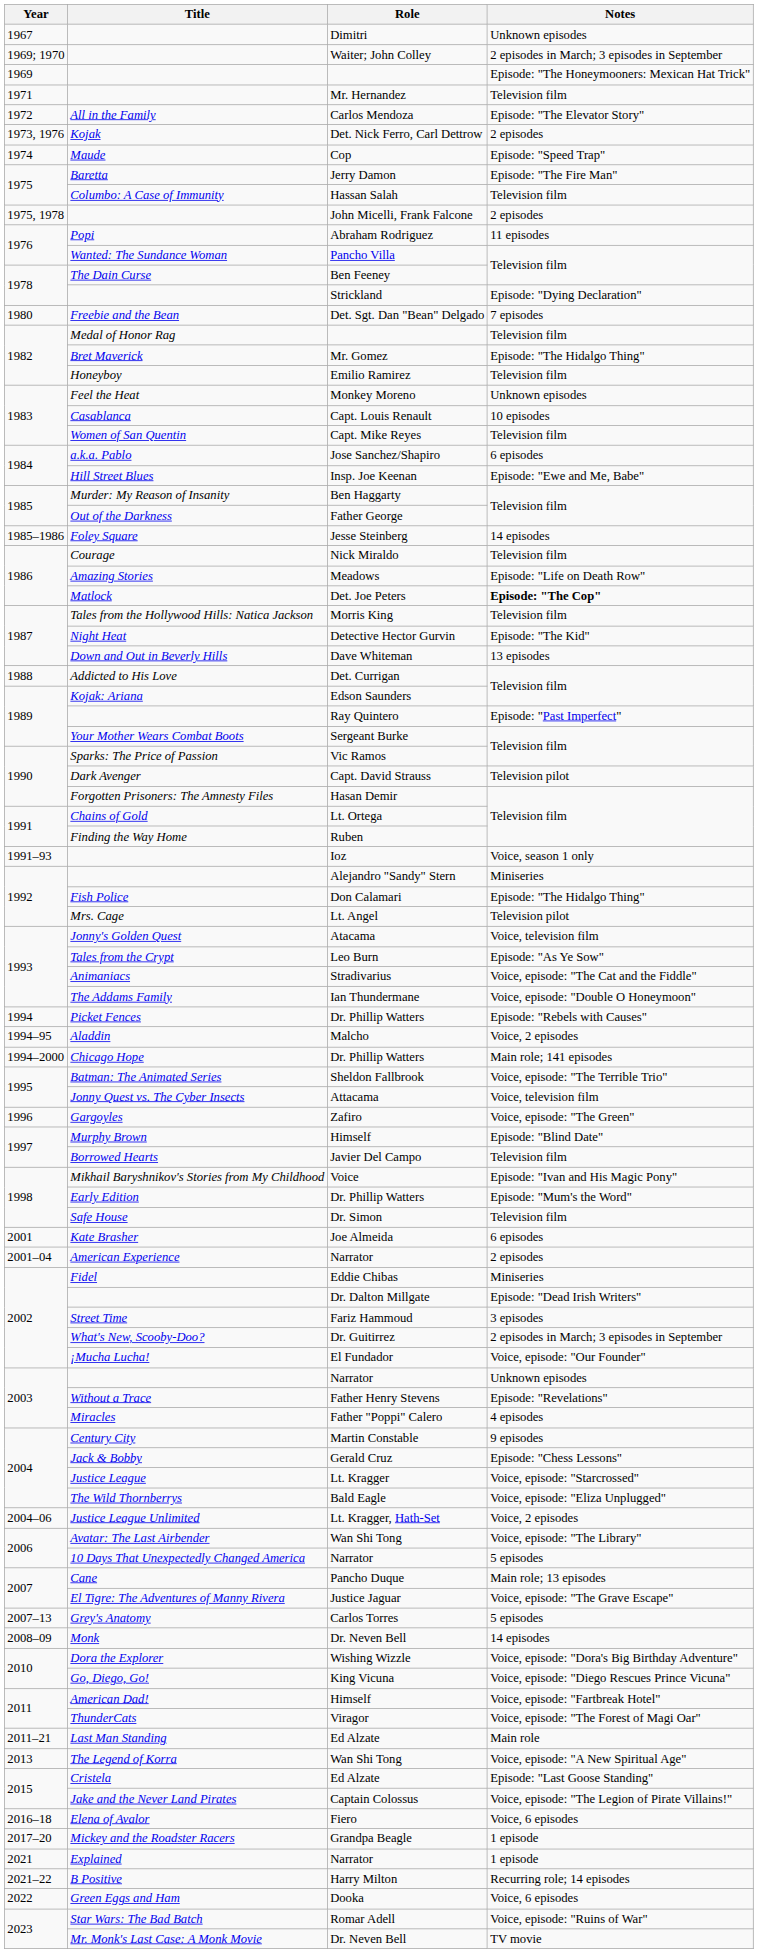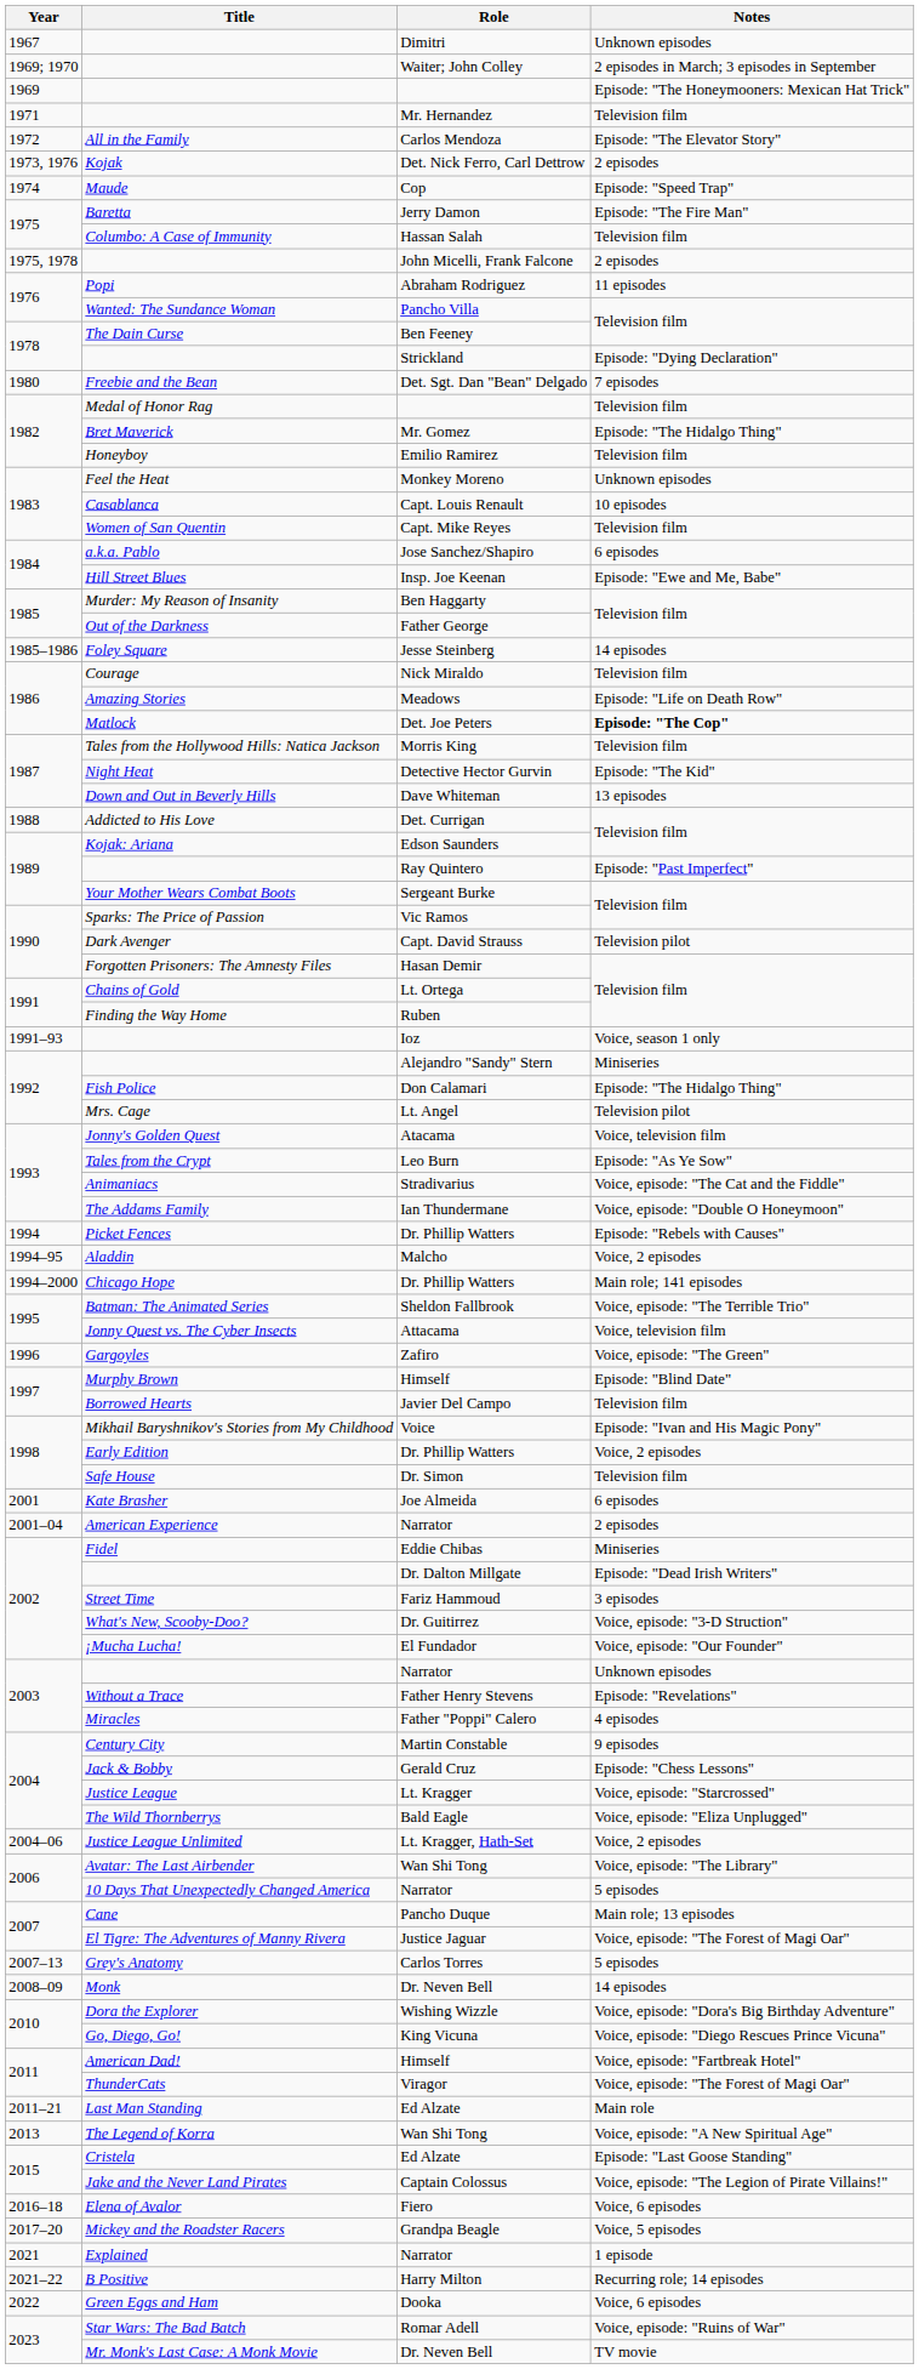 <table class="wikitable sortable unsortable">
 <tr>
 <th>Year</th>
 <th>Title</th>
 <th>Role</th>
 <th>Notes</th>
 </tr>
 <tr>
 <td>1967</td>
 <td><em></em></td>
 <td>Dimitri</td>
 <td>Unknown episodes</td>
 </tr>
 <tr>
 <td>1969; 1970</td>
 <td><em></em></td>
 <td>Waiter; John Colley</td>
 <td>2 episodes in March; 3 episodes in September</td>
 </tr>
 <tr>
 <td>1969</td>
 <td><em></em></td>
 <td></td>
 <td>Episode: "The Honeymooners: Mexican Hat Trick"</td>
 </tr>
 <tr>
 <td>1971</td>
 <td><em></em></td>
 <td>Mr. Hernandez</td>
 <td>Television film</td>
 </tr>
 <tr>
 <td>1972</td>
 <td><em><a href='#'>All in the Family</a></em></td>
 <td>Carlos Mendoza</td>
 <td>Episode: "The Elevator Story"</td>
 </tr>
 <tr>
 <td>1973, 1976</td>
 <td><em><a href='#'>Kojak</a></em></td>
 <td>Det. Nick Ferro, Carl Dettrow</td>
 <td>2 episodes</td>
 </tr>
 <tr>
 <td>1974</td>
 <td><em><a href='#'>Maude</a></em></td>
 <td>Cop</td>
 <td>Episode: "Speed Trap"</td>
 </tr>
 <tr>
 <td rowspan="2">1975</td>
 <td><em><a href='#'>Baretta</a></em></td>
 <td>Jerry Damon</td>
 <td>Episode: "The Fire Man"</td>
 </tr>
 <tr>
 <td><em><a href='#'>Columbo: A Case of Immunity</a></em></td>
 <td>Hassan Salah</td>
 <td>Television film</td>
 </tr>
 <tr>
 <td>1975, 1978</td>
 <td><em></em></td>
 <td>John Micelli, Frank Falcone</td>
 <td>2 episodes</td>
 </tr>
 <tr>
 <td rowspan="2">1976</td>
 <td><em><a href='#'>Popi</a></em></td>
 <td>Abraham Rodriguez</td>
 <td>11 episodes</td>
 </tr>
 <tr>
 <td><em><a href='#'>Wanted: The Sundance Woman</a></em></td>
 <td><a href='#'>Pancho Villa</a></td>
 <td rowspan="2">Television film</td>
 </tr>
 <tr>
 <td rowspan="2">1978</td>
 <td><em><a href='#'>The Dain Curse</a></em></td>
 <td>Ben Feeney</td>
 </tr>
 <tr>
 <td><em></em></td>
 <td>Strickland</td>
 <td>Episode: "Dying Declaration"</td>
 </tr>
 <tr>
 <td>1980</td>
 <td><em><a href='#'>Freebie and the Bean</a></em></td>
 <td>Det. Sgt. Dan "Bean" Delgado</td>
 <td>7 episodes</td>
 </tr>
 <tr>
 <td rowspan="3">1982</td>
 <td><em>Medal of Honor Rag</em></td>
 <td></td>
 <td>Television film</td>
 </tr>
 <tr>
 <td><em><a href='#'>Bret Maverick</a></em></td>
 <td>Mr. Gomez</td>
 <td>Episode: "The Hidalgo Thing"</td>
 </tr>
 <tr>
 <td><em>Honeyboy</em></td>
 <td>Emilio Ramirez</td>
 <td>Television film</td>
 </tr>
 <tr>
 <td rowspan="3">1983</td>
 <td><em>Feel the Heat</em></td>
 <td>Monkey Moreno</td>
 <td>Unknown episodes</td>
 </tr>
 <tr>
 <td><em><a href='#'>Casablanca</a></em></td>
 <td>Capt. Louis Renault</td>
 <td>10 episodes</td>
 </tr>
 <tr>
 <td><em><a href='#'>Women of San Quentin</a></em></td>
 <td>Capt. Mike Reyes</td>
 <td>Television film</td>
 </tr>
 <tr>
 <td rowspan="2">1984</td>
 <td><em><a href='#'>a.k.a. Pablo</a></em></td>
 <td>Jose Sanchez/Shapiro</td>
 <td>6 episodes</td>
 </tr>
 <tr>
 <td><em><a href='#'>Hill Street Blues</a></em></td>
 <td>Insp. Joe Keenan</td>
 <td>Episode: "Ewe and Me, Babe"</td>
 </tr>
 <tr>
 <td rowspan="2">1985</td>
 <td><em>Murder: My Reason of Insanity</em></td>
 <td>Ben Haggarty</td>
 <td rowspan="2">Television film</td>
 </tr>
 <tr>
 <td><em><a href='#'>Out of the Darkness</a></em></td>
 <td>Father George</td>
 </tr>
 <tr>
 <td>1985–1986</td>
 <td><a href='#'><em>Foley Square</em></a></td>
 <td>Jesse Steinberg</td>
 <td>14 episodes</td>
 </tr>
 <tr>
 <td rowspan="3">1986</td>
 <td><em>Courage</em></td>
 <td>Nick Miraldo</td>
 <td>Television film</td>
 </tr>
 <tr>
 <td><em><a href='#'>Amazing Stories</a></em></td>
 <td>Meadows</td>
 <td>Episode: "Life on Death Row"</td>
 </tr>
 <tr>
 <td><em><a href='#'>Matlock</a></em></td>
 <td>Det. Joe Peters</td>
 <td><strong>Episode: "The Cop"</strong></td>
 </tr>
 <tr>
 <td rowspan="3">1987</td>
 <td><em>Tales from the Hollywood Hills: Natica Jackson</em></td>
 <td>Morris King</td>
 <td>Television film</td>
 </tr>
 <tr>
 <td><em><a href='#'>Night Heat</a></em></td>
 <td>Detective Hector Gurvin</td>
 <td>Episode: "The Kid"</td>
 </tr>
 <tr>
 <td><em><a href='#'>Down and Out in Beverly Hills</a></em></td>
 <td>Dave Whiteman</td>
 <td>13 episodes</td>
 </tr>
 <tr>
 <td>1988</td>
 <td><em>Addicted to His Love</em></td>
 <td>Det. Currigan</td>
 <td rowspan="2">Television film</td>
 </tr>
 <tr>
 <td rowspan="3">1989</td>
 <td><em><a href='#'>Kojak: Ariana</a></em></td>
 <td>Edson Saunders</td>
 </tr>
 <tr>
 <td><em></em></td>
 <td>Ray Quintero</td>
 <td>Episode: "<a href='#'>Past Imperfect</a>"</td>
 </tr>
 <tr>
 <td><em><a href='#'>Your Mother Wears Combat Boots</a></em></td>
 <td>Sergeant Burke</td>
 <td rowspan="2">Television film</td>
 </tr>
 <tr>
 <td rowspan="3">1990</td>
 <td><em>Sparks: The Price of Passion</em></td>
 <td>Vic Ramos</td>
 </tr>
 <tr>
 <td><em>Dark Avenger</em></td>
 <td>Capt. David Strauss</td>
 <td>Television pilot</td>
 </tr>
 <tr>
 <td><em>Forgotten Prisoners: The Amnesty Files</em></td>
 <td>Hasan Demir</td>
 <td rowspan="3">Television film</td>
 </tr>
 <tr>
 <td rowspan="2">1991</td>
 <td><em><a href='#'>Chains of Gold</a></em></td>
 <td>Lt. Ortega</td>
 </tr>
 <tr>
 <td><em>Finding the Way Home</em></td>
 <td>Ruben</td>
 </tr>
 <tr>
 <td>1991–93</td>
 <td><em></em></td>
 <td>Ioz</td>
 <td>Voice, season 1 only</td>
 </tr>
 <tr>
 <td rowspan="3">1992</td>
 <td><em></em></td>
 <td>Alejandro "Sandy" Stern</td>
 <td>Miniseries</td>
 </tr>
 <tr>
 <td><em><a href='#'>Fish Police</a></em></td>
 <td>Don Calamari</td>
 <td>Episode: "The Hidalgo Thing"</td>
 </tr>
 <tr>
 <td><em>Mrs. Cage</em></td>
 <td>Lt. Angel</td>
 <td>Television pilot</td>
 </tr>
 <tr>
 <td rowspan="4">1993</td>
 <td><em><a href='#'>Jonny's Golden Quest</a></em></td>
 <td>Atacama</td>
 <td>Voice, television film</td>
 </tr>
 <tr>
 <td><em><a href='#'>Tales from the Crypt</a></em></td>
 <td>Leo Burn</td>
 <td>Episode: "As Ye Sow"</td>
 </tr>
 <tr>
 <td><em><a href='#'>Animaniacs</a></em></td>
 <td>Stradivarius</td>
 <td>Voice, episode: "The Cat and the Fiddle"</td>
 </tr>
 <tr>
 <td><em><a href='#'>The Addams Family</a></em></td>
 <td>Ian Thundermane</td>
 <td>Voice, episode: "Double O Honeymoon"</td>
 </tr>
 <tr>
 <td>1994</td>
 <td><em><a href='#'>Picket Fences</a></em></td>
 <td>Dr. Phillip Watters</td>
 <td>Episode: "Rebels with Causes"</td>
 </tr>
 <tr>
 <td>1994–95</td>
 <td><em><a href='#'>Aladdin</a></em></td>
 <td>Malcho</td>
 <td>Voice, 2 episodes</td>
 </tr>
 <tr>
 <td>1994–2000</td>
 <td><em><a href='#'>Chicago Hope</a></em></td>
 <td>Dr. Phillip Watters</td>
 <td>Main role; 141 episodes</td>
 </tr>
 <tr>
 <td rowspan="2">1995</td>
 <td><em><a href='#'>Batman: The Animated Series</a></em></td>
 <td>Sheldon Fallbrook</td>
 <td>Voice, episode: "The Terrible Trio"</td>
 </tr>
 <tr>
 <td><em><a href='#'>Jonny Quest vs. The Cyber Insects</a></em></td>
 <td>Attacama</td>
 <td>Voice, television film</td>
 </tr>
 <tr>
 <td>1996</td>
 <td><em><a href='#'>Gargoyles</a></em></td>
 <td>Zafiro</td>
 <td>Voice, episode: "The Green"</td>
 </tr>
 <tr>
 <td rowspan="2">1997</td>
 <td><em><a href='#'>Murphy Brown</a></em></td>
 <td>Himself</td>
 <td>Episode: "Blind Date"</td>
 </tr>
 <tr>
 <td><em><a href='#'>Borrowed Hearts</a></em></td>
 <td>Javier Del Campo</td>
 <td>Television film</td>
 </tr>
 <tr>
 <td rowspan="3">1998</td>
 <td><em>Mikhail Baryshnikov's Stories from My Childhood</em></td>
 <td>Voice</td>
 <td>Episode: "Ivan and His Magic Pony"</td>
 </tr>
 <tr>
 <td><em><a href='#'>Early Edition</a></em></td>
 <td>Dr. Phillip Watters</td>
-<td>Episode: "Mum's the Word"</td>
+<td>Voice, 2 episodes</td>
 </tr>
 <tr>
 <td><em><a href='#'>Safe House</a></em></td>
 <td>Dr. Simon</td>
 <td>Television film</td>
 </tr>
 <tr>
 <td>2001</td>
 <td><em><a href='#'>Kate Brasher</a></em></td>
 <td>Joe Almeida</td>
 <td>6 episodes</td>
 </tr>
 <tr>
 <td>2001–04</td>
 <td><em><a href='#'>American Experience</a></em></td>
 <td>Narrator</td>
 <td>2 episodes</td>
 </tr>
 <tr>
 <td rowspan="5">2002</td>
 <td><em><a href='#'>Fidel</a></em></td>
 <td>Eddie Chibas</td>
 <td>Miniseries</td>
 </tr>
 <tr>
 <td><em></em></td>
 <td>Dr. Dalton Millgate</td>
 <td>Episode: "Dead Irish Writers"</td>
 </tr>
 <tr>
 <td><em><a href='#'>Street Time</a></em></td>
 <td>Fariz Hammoud</td>
 <td>3 episodes</td>
 </tr>
 <tr>
 <td><em><a href='#'>What's New, Scooby-Doo?</a></em></td>
 <td>Dr. Guitirrez</td>
-<td>2 episodes in March; 3 episodes in September</td>
+<td>Voice, episode: "3-D Struction"</td>
 </tr>
 <tr>
 <td><em><a href='#'>¡Mucha Lucha!</a></em></td>
 <td>El Fundador</td>
 <td>Voice, episode: "Our Founder"</td>
 </tr>
 <tr>
 <td rowspan="3">2003</td>
 <td><em></em></td>
 <td>Narrator</td>
 <td>Unknown episodes</td>
 </tr>
 <tr>
 <td><em><a href='#'>Without a Trace</a></em></td>
 <td>Father Henry Stevens</td>
 <td>Episode: "Revelations"</td>
 </tr>
 <tr>
 <td><em><a href='#'>Miracles</a></em></td>
 <td>Father "Poppi" Calero</td>
 <td>4 episodes</td>
 </tr>
 <tr>
 <td rowspan="4">2004</td>
 <td><em><a href='#'>Century City</a></em></td>
 <td>Martin Constable</td>
 <td>9 episodes</td>
 </tr>
 <tr>
 <td><em><a href='#'>Jack & Bobby</a></em></td>
 <td>Gerald Cruz</td>
 <td>Episode: "Chess Lessons"</td>
 </tr>
 <tr>
 <td><em><a href='#'>Justice League</a></em></td>
 <td>Lt. Kragger</td>
 <td>Voice, episode: "Starcrossed"</td>
 </tr>
 <tr>
 <td><em><a href='#'>The Wild Thornberrys</a></em></td>
 <td>Bald Eagle</td>
 <td>Voice, episode: "Eliza Unplugged"</td>
 </tr>
 <tr>
 <td>2004–06</td>
 <td><em><a href='#'>Justice League Unlimited</a></em></td>
 <td>Lt. Kragger, <a href='#'>Hath-Set</a></td>
 <td>Voice, 2 episodes</td>
 </tr>
 <tr>
 <td rowspan="2">2006</td>
 <td><em><a href='#'>Avatar: The Last Airbender</a></em></td>
 <td>Wan Shi Tong</td>
 <td>Voice, episode: "The Library"</td>
 </tr>
 <tr>
 <td><em><a href='#'>10 Days That Unexpectedly Changed America</a></em></td>
 <td>Narrator</td>
 <td>5 episodes</td>
 </tr>
 <tr>
 <td rowspan="2">2007</td>
 <td><em><a href='#'>Cane</a></em></td>
 <td>Pancho Duque</td>
 <td>Main role; 13 episodes</td>
 </tr>
 <tr>
 <td><em><a href='#'>El Tigre: The Adventures of Manny Rivera</a></em></td>
 <td>Justice Jaguar</td>
-<td>Voice, episode: "The Grave Escape"</td>
+<td>Voice, episode: "The Forest of Magi Oar"</td>
 </tr>
 <tr>
 <td>2007–13</td>
 <td><em><a href='#'>Grey's Anatomy</a></em></td>
 <td>Carlos Torres</td>
 <td>5 episodes</td>
 </tr>
 <tr>
 <td>2008–09</td>
 <td><em><a href='#'>Monk</a></em></td>
 <td>Dr. Neven Bell</td>
 <td>14 episodes</td>
 </tr>
 <tr>
 <td rowspan="2">2010</td>
 <td><em><a href='#'>Dora the Explorer</a></em></td>
 <td>Wishing Wizzle</td>
 <td>Voice, episode: "Dora's Big Birthday Adventure"</td>
 </tr>
 <tr>
 <td><em><a href='#'>Go, Diego, Go!</a></em></td>
 <td>King Vicuna</td>
 <td>Voice, episode: "Diego Rescues Prince Vicuna"</td>
 </tr>
 <tr>
 <td rowspan="2">2011</td>
 <td><em><a href='#'>American Dad!</a></em></td>
 <td>Himself</td>
 <td>Voice, episode: "Fartbreak Hotel"</td>
 </tr>
 <tr>
 <td><em><a href='#'>ThunderCats</a></em></td>
 <td>Viragor</td>
 <td>Voice, episode: "The Forest of Magi Oar"</td>
 </tr>
 <tr>
 <td>2011–21</td>
 <td><em><a href='#'>Last Man Standing</a></em></td>
 <td>Ed Alzate</td>
 <td>Main role</td>
 </tr>
 <tr>
 <td>2013</td>
 <td><em><a href='#'>The Legend of Korra</a></em></td>
 <td>Wan Shi Tong</td>
 <td>Voice, episode: "A New Spiritual Age"</td>
 </tr>
 <tr>
 <td rowspan="2">2015</td>
 <td><em><a href='#'>Cristela</a></em></td>
 <td>Ed Alzate</td>
 <td>Episode: "Last Goose Standing"</td>
 </tr>
 <tr>
 <td><em><a href='#'>Jake and the Never Land Pirates</a></em></td>
 <td>Captain Colossus</td>
 <td>Voice, episode: "The Legion of Pirate Villains!"</td>
 </tr>
 <tr>
 <td>2016–18</td>
 <td><em><a href='#'>Elena of Avalor</a></em></td>
 <td>Fiero</td>
 <td>Voice, 6 episodes</td>
 </tr>
 <tr>
 <td>2017–20</td>
 <td><em><a href='#'>Mickey and the Roadster Racers</a></em></td>
 <td>Grandpa Beagle</td>
-<td>1 episode</td>
+<td>Voice, 5 episodes</td>
 </tr>
 <tr>
 <td>2021</td>
 <td><em><a href='#'>Explained</a></em></td>
 <td>Narrator</td>
 <td>1 episode</td>
 </tr>
 <tr>
 <td>2021–22</td>
 <td><em><a href='#'>B Positive</a></em></td>
 <td>Harry Milton</td>
 <td>Recurring role; 14 episodes</td>
 </tr>
 <tr>
 <td>2022</td>
 <td><em><a href='#'>Green Eggs and Ham</a></em></td>
 <td>Dooka</td>
 <td>Voice, 6 episodes</td>
 </tr>
 <tr>
 <td rowspan="2">2023</td>
 <td><em><a href='#'>Star Wars: The Bad Batch</a></em></td>
 <td>Romar Adell</td>
 <td>Voice, episode: "Ruins of War"</td>
 </tr>
 <tr>
 <td><em><a href='#'>Mr. Monk's Last Case: A Monk Movie</a></em></td>
 <td>Dr. Neven Bell</td>
 <td>TV movie</td>
 </tr>
 </table>
